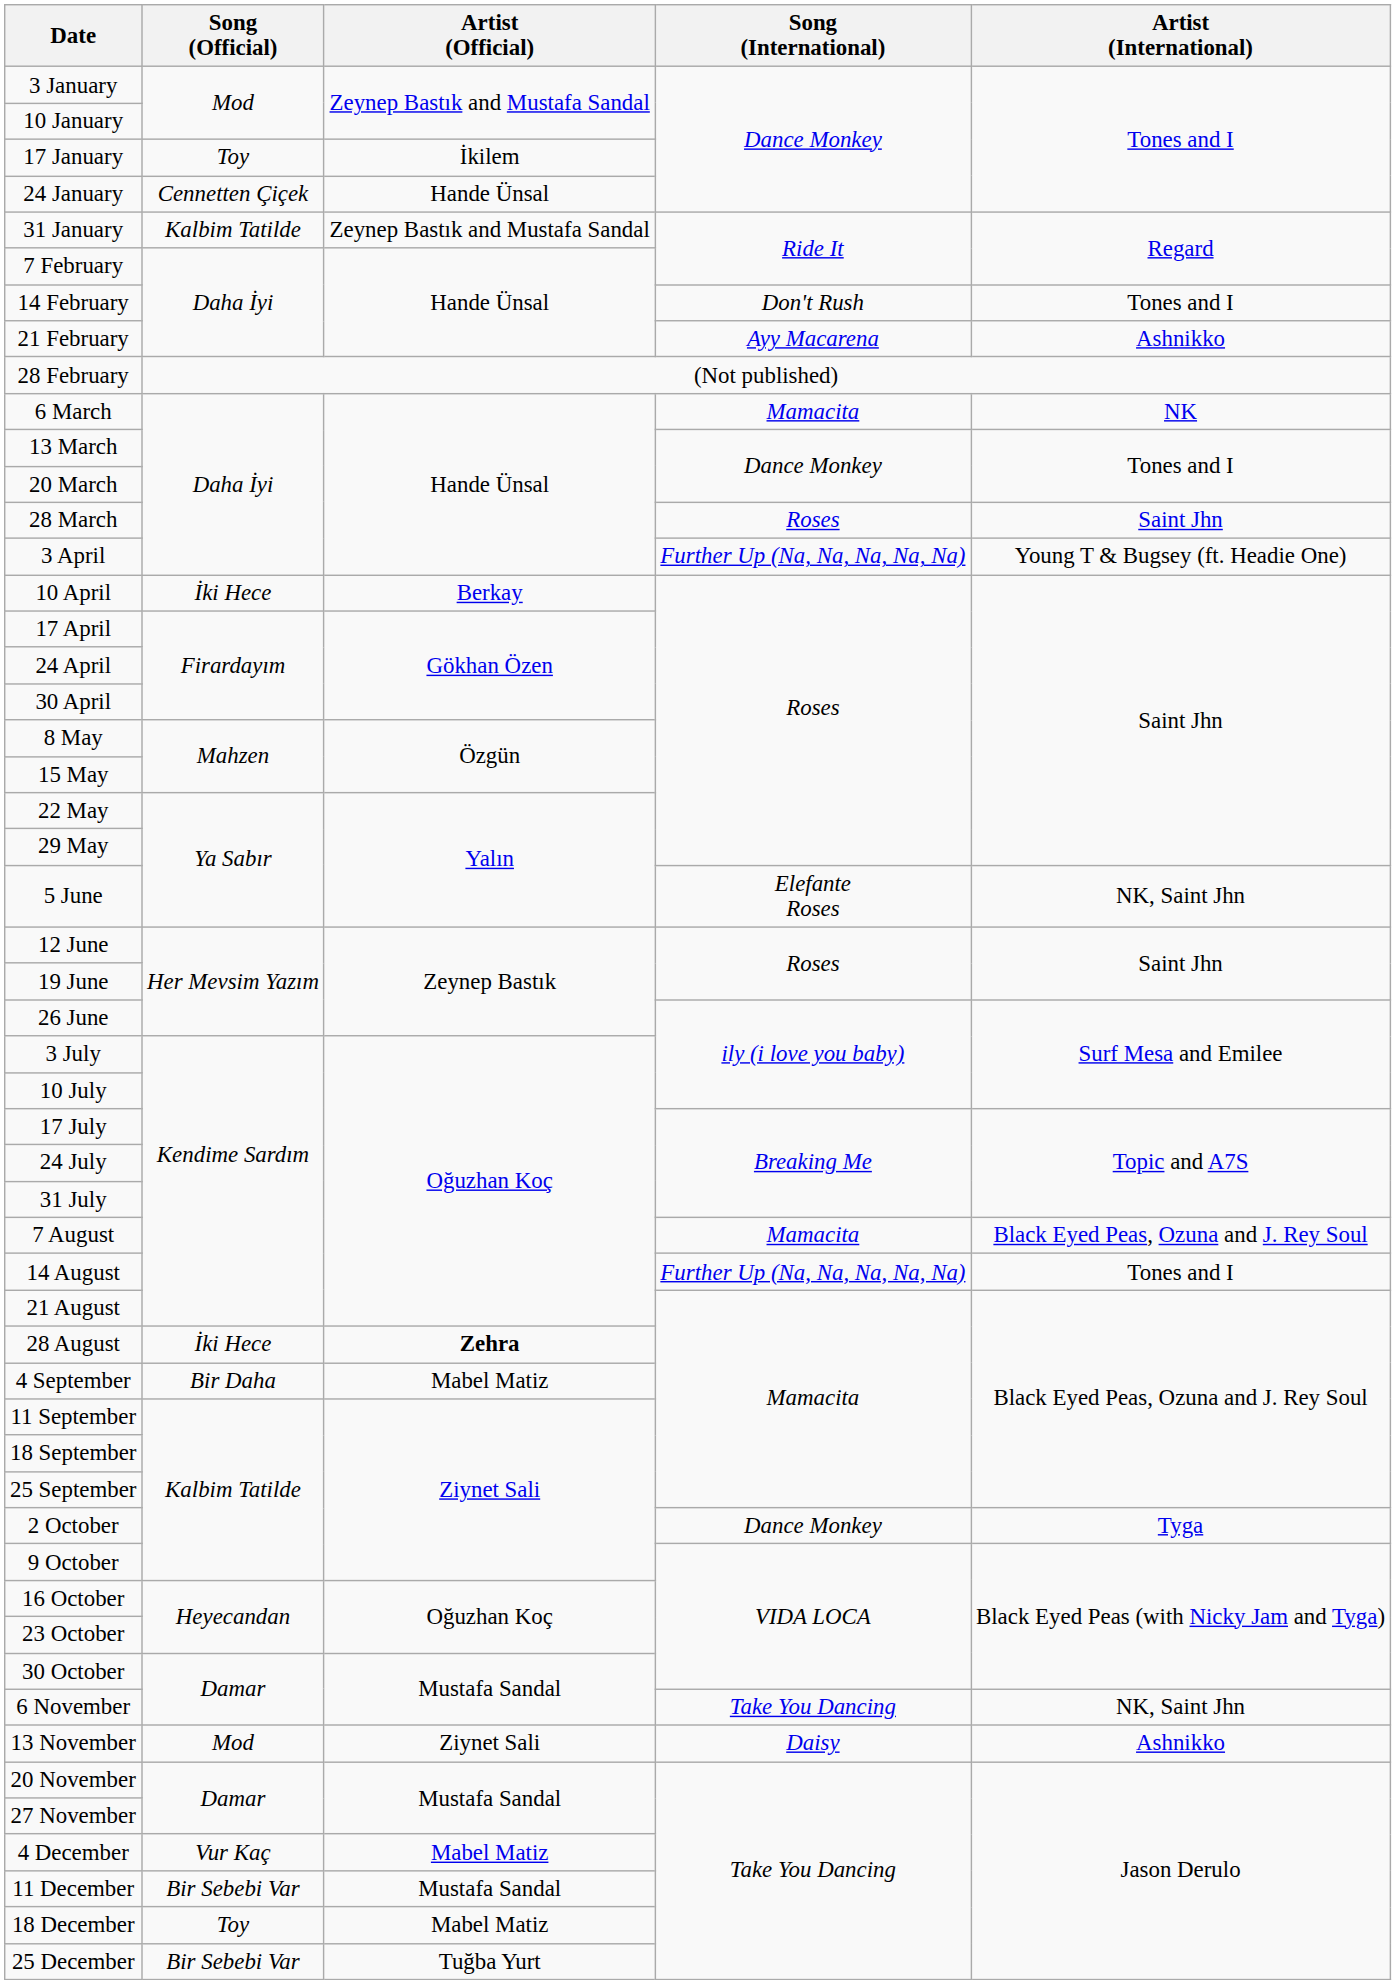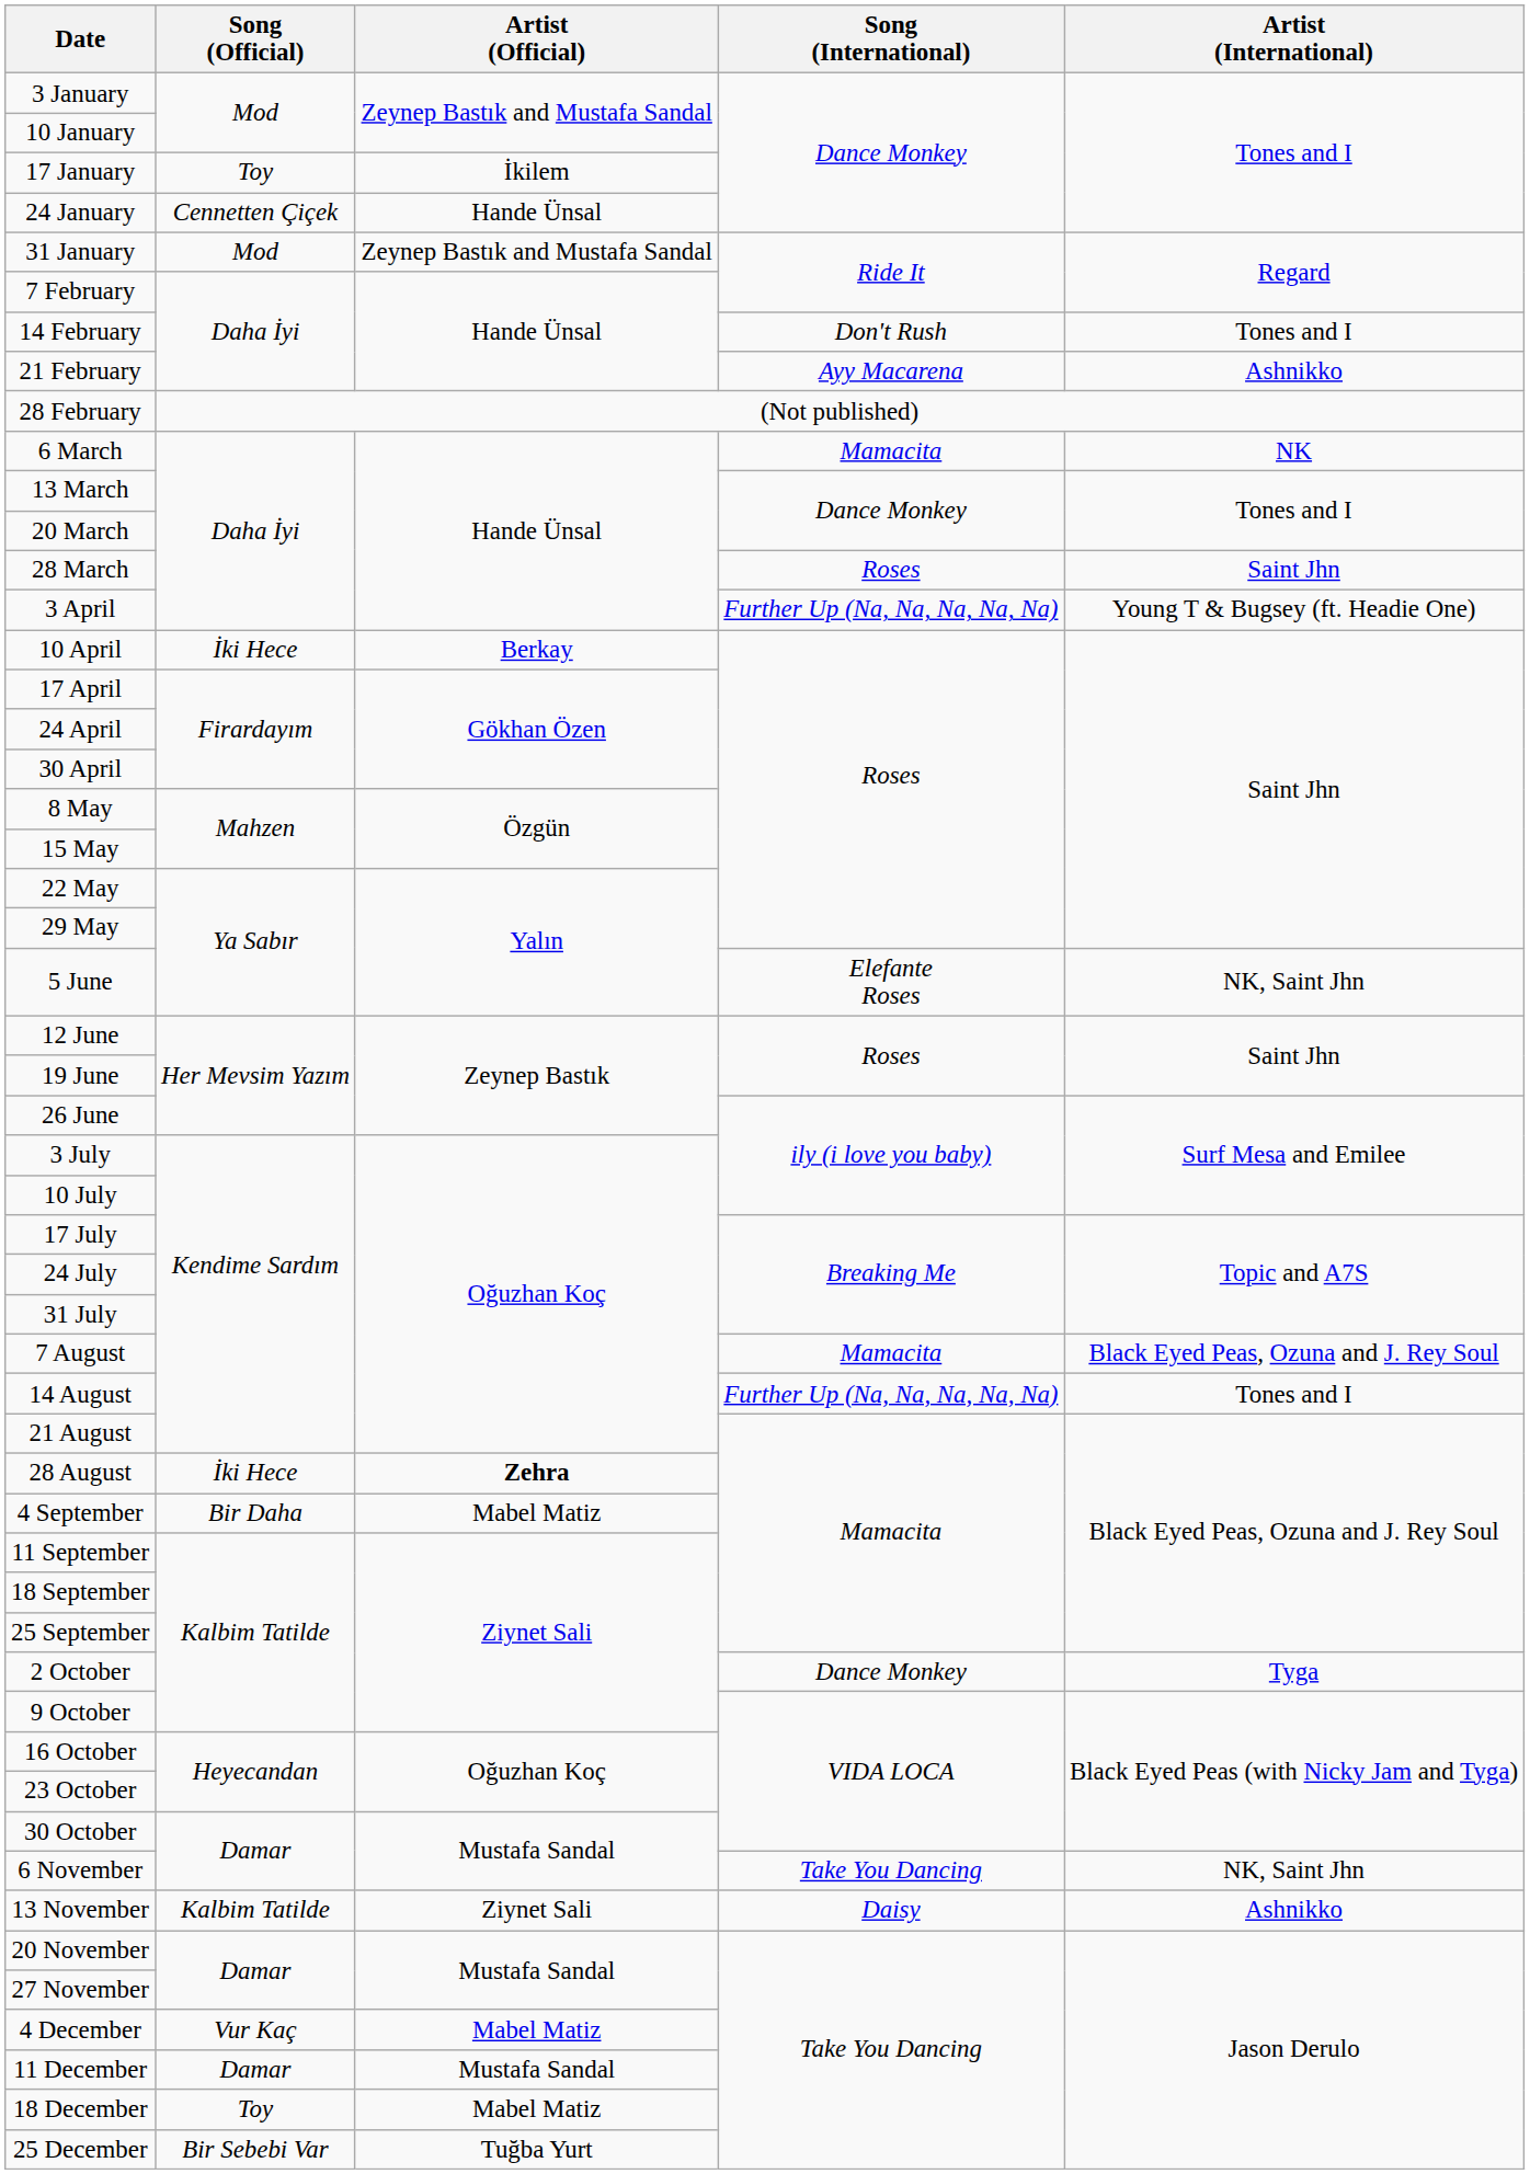 <table class="wikitable" style="text-align: center">
 <tr>
 <th>Date</th>
 <th>Song<br>(Official)</th>
 <th>Artist<br>(Official)</th>
 <th>Song<br>(International)</th>
 <th>Artist <br>(International)</th>
 </tr>
 <tr>
 <td>3 January</td>
 <td rowspan=2><em>Mod</em> </td>
 <td rowspan=2><a href='#'>Zeynep Bastık</a> and <a href='#'>Mustafa Sandal</a></td>
 <td rowspan=4><em><a href='#'>Dance Monkey</a></em> </td>
 <td rowspan=4><a href='#'>Tones and I</a></td>
 </tr>
 <tr>
 <td>10 January</td>
 </tr>
 <tr>
 <td>17 January</td>
 <td><em>Toy</em> </td>
 <td>İkilem</td>
 </tr>
 <tr>
 <td>24 January</td>
 <td><em>Cennetten Çiçek</em> </td>
 <td>Hande Ünsal</td>
 </tr>
 <tr>
 <td>31 January</td>
-<td><em>Kalbim Tatilde</em> </td>
+<td><em>Mod</em> </td>
 <td>Zeynep Bastık and Mustafa Sandal</td>
 <td rowspan=2><em><a href='#'>Ride It</a></em> </td>
 <td rowspan=2><a href='#'>Regard</a></td>
 </tr>
 <tr>
 <td>7 February</td>
 <td rowspan=3><em>Daha İyi</em> </td>
 <td rowspan=3>Hande Ünsal</td>
 </tr>
 <tr>
 <td>14 February</td>
 <td><em>Don't Rush</em> </td>
 <td>Tones and I</td>
 </tr>
 <tr>
 <td>21 February</td>
 <td><em><a href='#'>Ayy Macarena</a></em> </td>
 <td><a href='#'>Ashnikko</a></td>
 </tr>
 <tr>
 <td>28 February</td>
 <td colspan=4>(Not published)</td>
 </tr>
 <tr>
 <td>6 March</td>
 <td rowspan=5><em>Daha İyi</em><br></td>
 <td rowspan=5>Hande Ünsal</td>
 <td><em><a href='#'>Mamacita</a></em> </td>
 <td><a href='#'>NK</a></td>
 </tr>
 <tr>
 <td>13 March</td>
 <td rowspan=2><em>Dance Monkey</em> </td>
 <td rowspan=2>Tones and I</td>
 </tr>
 <tr>
 <td>20 March</td>
 </tr>
 <tr>
 <td>28 March</td>
 <td><em><a href='#'>Roses</a></em> </td>
 <td><a href='#'>Saint Jhn</a></td>
 </tr>
 <tr>
 <td>3 April</td>
 <td><em><a href='#'>Further Up (Na, Na, Na, Na, Na)</a></em> </td>
 <td>Young T & Bugsey (ft. Headie One)</td>
 </tr>
 <tr>
 <td>10 April</td>
 <td><em>İki Hece</em> </td>
 <td><a href='#'>Berkay</a></td>
 <td rowspan=8><em>Roses</em><br><br></td>
 <td rowspan=8>Saint Jhn</td>
 </tr>
 <tr>
 <td>17 April</td>
 <td rowspan=3><em>Firardayım</em> </td>
 <td rowspan=3><a href='#'>Gökhan Özen</a></td>
 </tr>
 <tr>
 <td>24 April</td>
 </tr>
 <tr>
 <td>30 April</td>
 </tr>
 <tr>
 <td>8 May</td>
 <td rowspan=2><em>Mahzen</em> </td>
 <td rowspan=2>Özgün</td>
 </tr>
 <tr>
 <td>15 May</td>
 </tr>
 <tr>
 <td>22 May</td>
 <td rowspan=3><em>Ya Sabır</em> </td>
 <td rowspan=3><a href='#'>Yalın</a></td>
 </tr>
 <tr>
 <td>29 May</td>
 </tr>
 <tr>
 <td>5 June</td>
 <td><em>Elefante</em><br><em>Roses</em> </td>
 <td>NK, Saint Jhn</td>
 </tr>
 <tr>
 <td>12 June</td>
 <td rowspan=3><em>Her Mevsim Yazım</em> </td>
 <td rowspan=3>Zeynep Bastık</td>
 <td rowspan=2><em>Roses</em> </td>
 <td rowspan=2>Saint Jhn</td>
 </tr>
 <tr>
 <td>19 June</td>
 </tr>
 <tr>
 <td>26 June</td>
 <td rowspan=3><em><a href='#'>ily (i love you baby)</a></em> </td>
 <td rowspan=3><a href='#'>Surf Mesa</a> and Emilee</td>
 </tr>
 <tr>
 <td>3 July</td>
 <td rowspan=8><em>Kendime Sardım</em><br><br><br></td>
 <td rowspan=8><a href='#'>Oğuzhan Koç</a></td>
 </tr>
 <tr>
 <td>10 July</td>
 </tr>
 <tr>
 <td>17 July</td>
 <td rowspan=3><em><a href='#'>Breaking Me</a></em> </td>
 <td rowspan=3><a href='#'>Topic</a> and <a href='#'>A7S</a></td>
 </tr>
 <tr>
 <td>24 July</td>
 </tr>
 <tr>
 <td>31 July</td>
 </tr>
 <tr>
 <td>7 August</td>
 <td><em><a href='#'>Mamacita</a></em> </td>
 <td><a href='#'>Black Eyed Peas</a>, <a href='#'>Ozuna</a> and <a href='#'>J. Rey Soul</a></td>
 </tr>
 <tr>
 <td>14 August</td>
 <td><em><a href='#'>Further Up (Na, Na, Na, Na, Na)</a></em> </td>
 <td>Tones and I</td>
 </tr>
 <tr>
 <td>21 August</td>
 <td rowspan=6><em>Mamacita</em> </td>
 <td rowspan=6>Black Eyed Peas, Ozuna and J. Rey Soul</td>
 </tr>
 <tr>
 <td>28 August</td>
 <td><em>İki Hece</em> </td>
 <td><strong>Zehra</strong></td>
 </tr>
 <tr>
 <td>4 September</td>
 <td><em>Bir Daha</em> </td>
 <td>Mabel Matiz</td>
 </tr>
 <tr>
 <td>11 September</td>
 <td rowspan=5><em>Kalbim Tatilde</em> </td>
 <td rowspan=5><a href='#'>Ziynet Sali</a></td>
 </tr>
 <tr>
 <td>18 September</td>
 </tr>
 <tr>
 <td>25 September</td>
 </tr>
 <tr>
 <td>2 October</td>
 <td><em>Dance Monkey</em> </td>
 <td><a href='#'>Tyga</a></td>
 </tr>
 <tr>
 <td>9 October</td>
 <td rowspan=4><em>VIDA LOCA</em> </td>
 <td rowspan=4>Black Eyed Peas (with <a href='#'>Nicky Jam</a> and <a href='#'>Tyga</a>)</td>
 </tr>
 <tr>
 <td>16 October</td>
 <td rowspan=2><em>Heyecandan</em> </td>
 <td rowspan=2>Oğuzhan Koç</td>
 </tr>
 <tr>
 <td>23 October</td>
 </tr>
 <tr>
 <td>30 October</td>
 <td rowspan=2><em>Damar</em> </td>
 <td rowspan=2>Mustafa Sandal</td>
 </tr>
 <tr>
 <td>6 November</td>
 <td><em><a href='#'>Take You Dancing</a></em> </td>
 <td>NK, Saint Jhn</td>
 </tr>
 <tr>
 <td>13 November</td>
-<td><em>Mod</em> </td>
+<td><em>Kalbim Tatilde</em> </td>
 <td>Ziynet Sali</td>
 <td><em><a href='#'>Daisy</a></em> </td>
 <td><a href='#'>Ashnikko</a></td>
 </tr>
 <tr>
 <td>20 November</td>
 <td rowspan=2><em>Damar</em> </td>
 <td rowspan=2>Mustafa Sandal</td>
 <td rowspan=6><em>Take You Dancing</em><br></td>
 <td rowspan=6>Jason Derulo</td>
 </tr>
 <tr>
 <td>27 November</td>
 </tr>
 <tr>
 <td>4 December</td>
 <td><em>Vur Kaç</em> </td>
 <td><a href='#'>Mabel Matiz</a></td>
 </tr>
 <tr>
 <td>11 December</td>
-<td><em>Bir Sebebi Var</em> </td>
+<td><em>Damar</em> </td>
 <td>Mustafa Sandal</td>
 </tr>
 <tr>
 <td>18 December</td>
 <td><em>Toy</em> </td>
 <td>Mabel Matiz</td>
 </tr>
 <tr>
 <td>25 December</td>
 <td><em>Bir Sebebi Var</em> </td>
 <td>Tuğba Yurt</td>
 </tr>
 </table>
